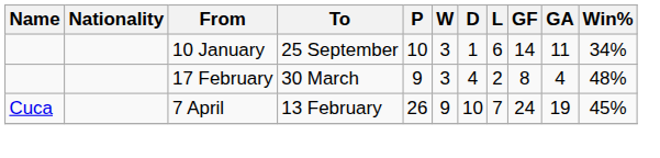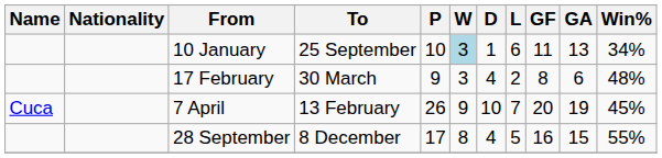 <table class="wikitable sortable">
 <tr>
 <th>Name</th>
 <th>Nationality</th>
 <th>From</th>
 <th class="unsortable">To</th>
 <th>P</th>
 <th>W</th>
 <th>D</th>
 <th>L</th>
 <th>GF</th>
 <th>GA</th>
 <th>Win%</th>
 </tr>
 <tr>
 <td align=left></td>
 <td></td>
 <td align=left>10 January</td>
 <td align=left>25 September</td>
 <td align=center>10</td>
-<td align=center>3</td>
+<td align=center style="background: lightblue;">3</td>
 <td align=center>1</td>
 <td align=center>6</td>
-<td align=center>14</td>
 <td align=center>11</td>
+<td align=center>13</td>
 <td align=center>34%</td>
 </tr>
 <tr>
 <td align=left></td>
 <td></td>
 <td align=left>17 February</td>
 <td align=left>30 March</td>
 <td align=center>9</td>
 <td align=center>3</td>
 <td align=center>4</td>
 <td align=center>2</td>
 <td align=center>8</td>
-<td align=center>4</td>
+<td align=center>6</td>
 <td align=center>48%</td>
 </tr>
 <tr>
 <td align=left><a href='#'>Cuca</a></td>
 <td></td>
 <td align=left>7 April</td>
 <td align=left>13 February</td>
 <td align=center>26</td>
 <td align=center>9</td>
 <td align=center>10</td>
 <td align=center>7</td>
-<td align=center>24</td>
+<td align=center>20</td>
 <td align=center>19</td>
 <td align=center>45%</td>
 </tr>
 <tr>
+<td align=left></td>
+<td></td>
+<td align=left>28 September</td>
+<td align=left>8 December</td>
+<td align=center>17</td>
+<td align=center>8</td>
+<td align=center>4</td>
+<td align=center>5</td>
+<td align=center>16</td>
+<td align=center>15</td>
+<td align=center>55%</td>
+</tr>
+<tr>
 </tr>
 </table>
